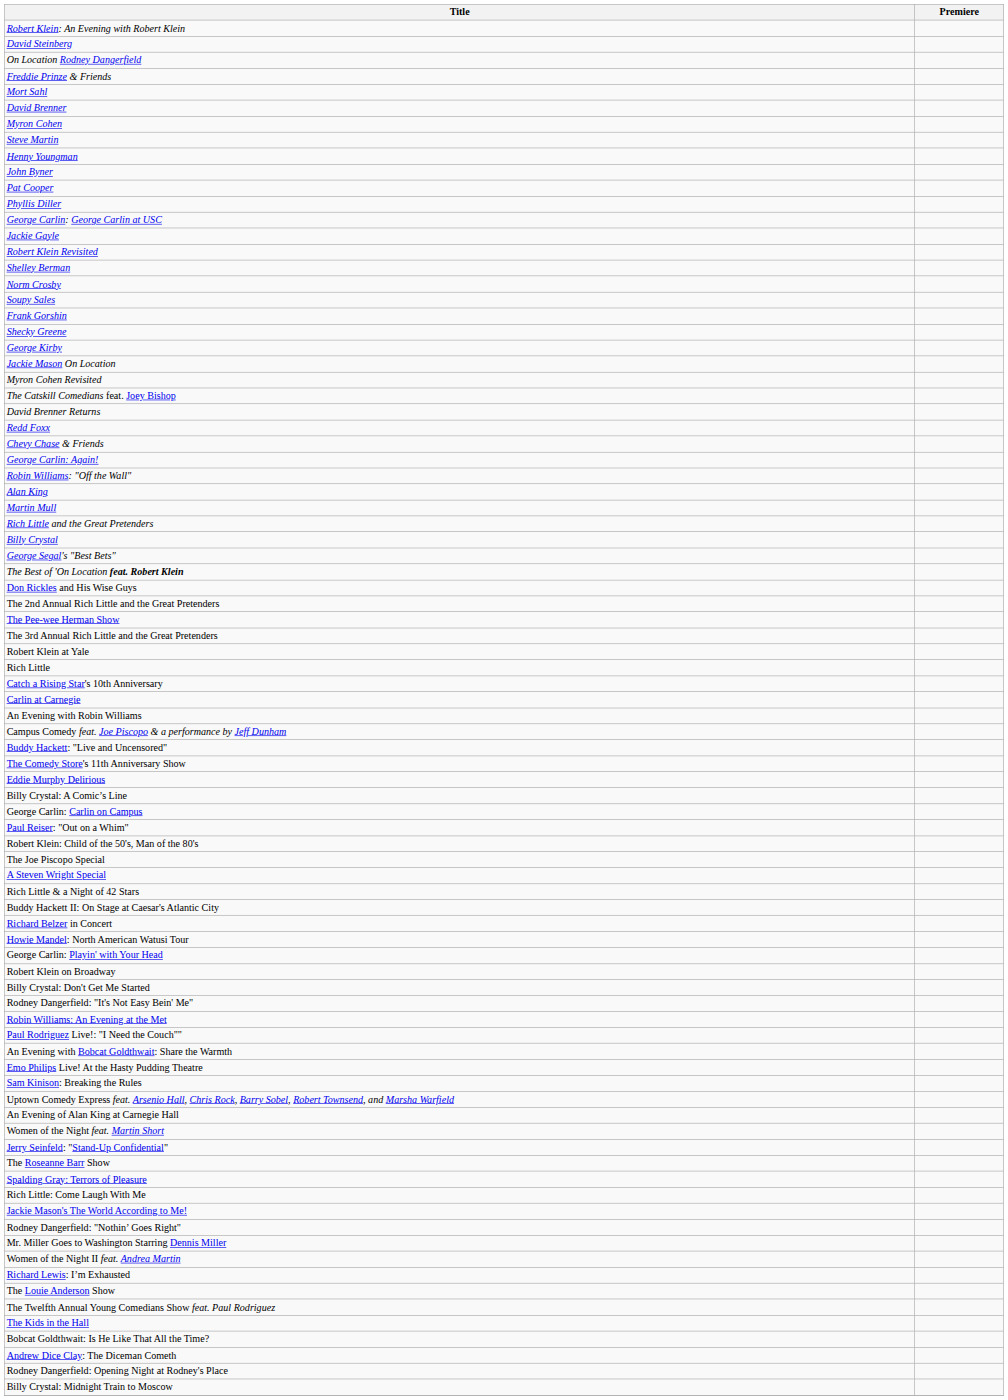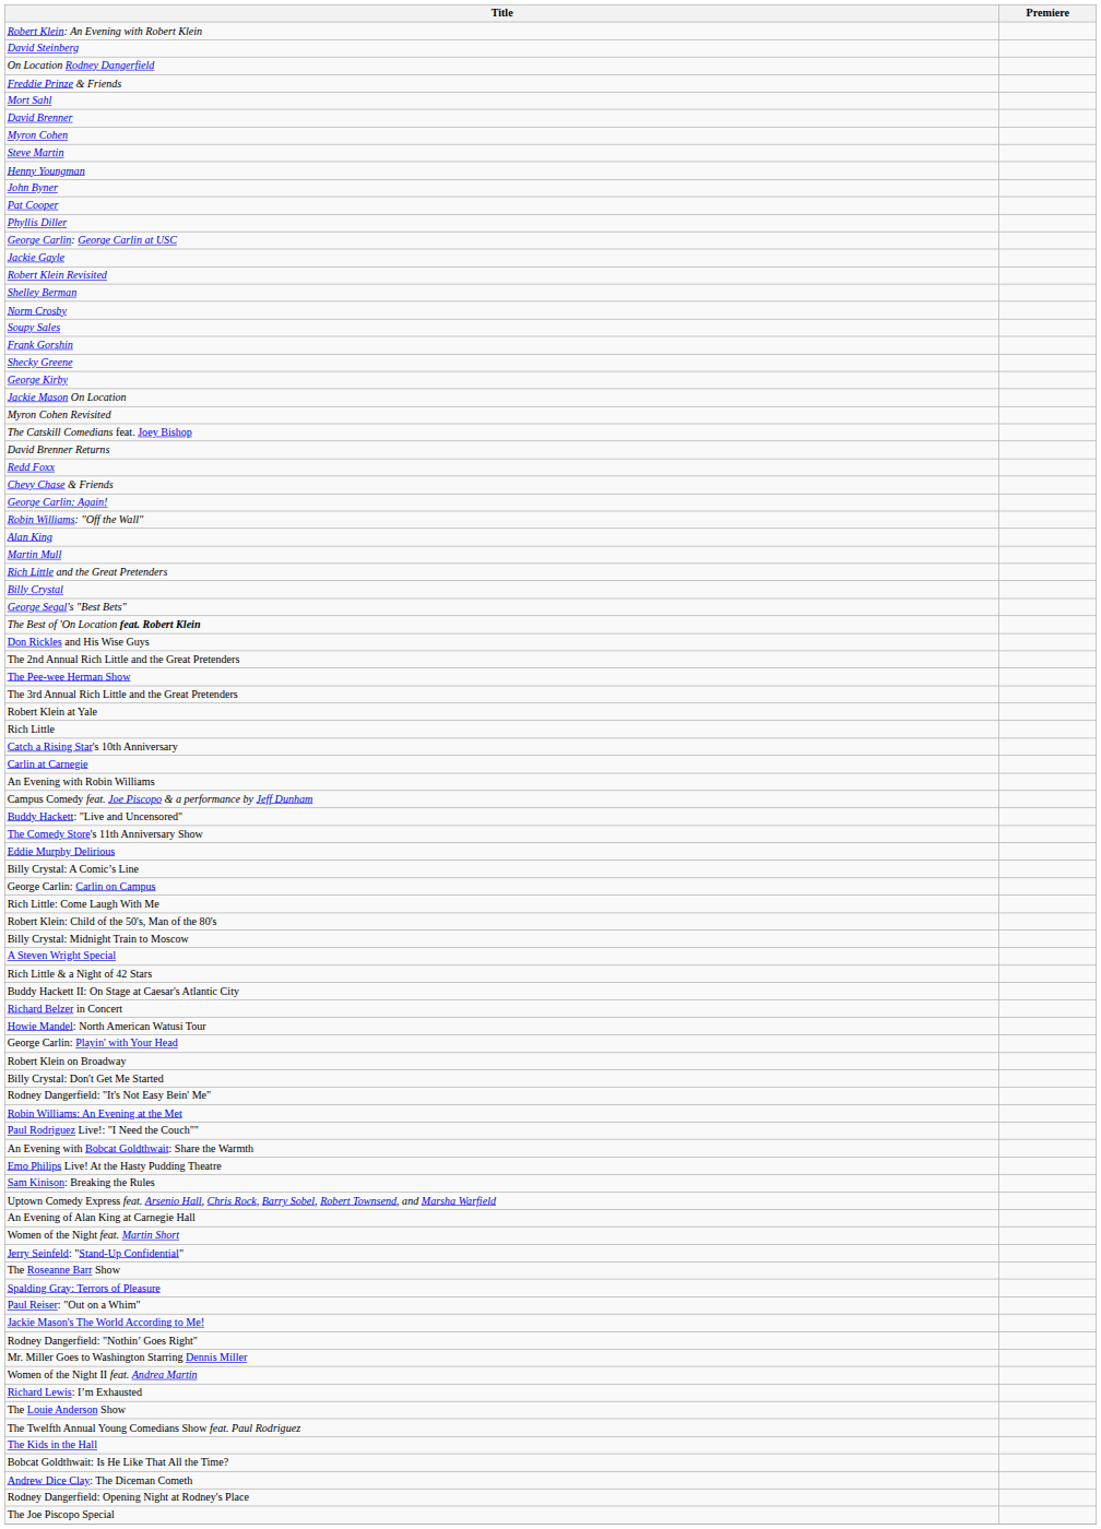 <table class="wikitable sortable" style="width:80%">
 <tr>
 <th>Title</th>
 <th>Premiere</th>
 </tr>
 <tr>
 <td><em><a href='#'>Robert Klein</a>: An Evening with Robert Klein</em></td>
 <td></td>
 </tr>
 <tr>
 <td><em><a href='#'>David Steinberg</a></em></td>
 <td></td>
 </tr>
 <tr>
 <td><em>On Location <a href='#'>Rodney Dangerfield</a></em></td>
 <td></td>
 </tr>
 <tr>
 <td><em><a href='#'>Freddie Prinze</a> & Friends</em></td>
 <td></td>
 </tr>
 <tr>
 <td><em><a href='#'>Mort Sahl</a></em></td>
 <td></td>
 </tr>
 <tr>
 <td><em><a href='#'>David Brenner</a></em></td>
 <td></td>
 </tr>
 <tr>
 <td><em><a href='#'>Myron Cohen</a></em></td>
 <td></td>
 </tr>
 <tr>
 <td><em><a href='#'>Steve Martin</a></em></td>
 <td></td>
 </tr>
 <tr>
 <td><em><a href='#'>Henny Youngman</a></em></td>
 <td></td>
 </tr>
 <tr>
 <td><em><a href='#'>John Byner</a></em></td>
 <td></td>
 </tr>
 <tr>
 <td><em><a href='#'>Pat Cooper</a></em></td>
 <td></td>
 </tr>
 <tr>
 <td><em><a href='#'>Phyllis Diller</a></em></td>
 <td></td>
 </tr>
 <tr>
 <td><em><a href='#'>George Carlin</a>: <a href='#'>George Carlin at USC</a></em></td>
 <td></td>
 </tr>
 <tr>
 <td><em><a href='#'>Jackie Gayle</a></em></td>
 <td></td>
 </tr>
 <tr>
 <td><em><a href='#'>Robert Klein Revisited</a></em></td>
 <td></td>
 </tr>
 <tr>
 <td><em><a href='#'>Shelley Berman</a></em></td>
 <td></td>
 </tr>
 <tr>
 <td><em><a href='#'>Norm Crosby</a></em></td>
 <td></td>
 </tr>
 <tr>
 <td><em><a href='#'>Soupy Sales</a></em></td>
 <td></td>
 </tr>
 <tr>
 <td><em><a href='#'>Frank Gorshin</a></em></td>
 <td></td>
 </tr>
 <tr>
 <td><em><a href='#'>Shecky Greene</a></em></td>
 <td></td>
 </tr>
 <tr>
 <td><em><a href='#'>George Kirby</a></em></td>
 <td></td>
 </tr>
 <tr>
 <td><em><a href='#'>Jackie Mason</a> On Location</em></td>
 <td></td>
 </tr>
 <tr>
 <td><em>Myron Cohen Revisited</em></td>
 <td></td>
 </tr>
 <tr>
 <td><em>The Catskill Comedians</em> feat. <a href='#'>Joey Bishop</a></td>
 <td></td>
 </tr>
 <tr>
 <td><em>David Brenner Returns</em></td>
 <td></td>
 </tr>
 <tr>
 <td><em><a href='#'>Redd Foxx</a></em></td>
 <td></td>
 </tr>
 <tr>
 <td><em><a href='#'>Chevy Chase</a> & Friends</em></td>
 <td></td>
 </tr>
 <tr>
 <td><em><a href='#'>George Carlin: Again!</a></em></td>
 <td></td>
 </tr>
 <tr>
 <td><em><a href='#'>Robin Williams</a>: "Off the Wall" </em></td>
 <td></td>
 </tr>
 <tr>
 <td><em><a href='#'>Alan King</a></em></td>
 <td></td>
 </tr>
 <tr>
 <td><em><a href='#'>Martin Mull</a></em></td>
 <td></td>
 </tr>
 <tr>
 <td><em><a href='#'>Rich Little</a> and the Great Pretenders</em></td>
 <td></td>
 </tr>
 <tr>
 <td><em><a href='#'>Billy Crystal</a></em></td>
 <td></td>
 </tr>
 <tr>
 <td><em><a href='#'>George Segal</a>'s "Best Bets"</em></td>
 <td></td>
 </tr>
 <tr>
 <td><em>The Best of 'On Location<strong> feat. Robert Klein</td>
 <td></td>
 </tr>
 <tr>
 <td></em><a href='#'>Don Rickles</a> and His Wise Guys<em></td>
 <td></td>
 </tr>
 <tr>
 <td></em>The 2nd Annual Rich Little and the Great Pretenders<em></td>
 <td></td>
 </tr>
 <tr>
 <td></em><a href='#'>The Pee-wee Herman Show</a><em></td>
 <td></td>
 </tr>
 <tr>
 <td></em>The 3rd Annual Rich Little and the Great Pretenders<em></td>
 <td></td>
 </tr>
 <tr>
 <td></em>Robert Klein at Yale<em></td>
 <td></td>
 </tr>
 <tr>
 <td></em>Rich Little<em></td>
 <td></td>
 </tr>
 <tr>
 <td></em><a href='#'>Catch a Rising Star</a>'s 10th Anniversary<em></td>
 <td></td>
 </tr>
 <tr>
 <td></em><a href='#'>Carlin at Carnegie</a><em></td>
 <td></td>
 </tr>
 <tr>
 <td></em>An Evening with Robin Williams<em></td>
 <td></td>
 </tr>
 <tr>
 <td></em>Campus Comedy<em> feat. <a href='#'>Joe Piscopo</a> & a performance by <a href='#'>Jeff Dunham</a></td>
 <td></td>
 </tr>
 <tr>
 <td></em><a href='#'>Buddy Hackett</a>: "Live and Uncensored"<em></td>
 <td></td>
 </tr>
 <tr>
 <td></em><a href='#'>The Comedy Store</a>'s 11th Anniversary Show<em></td>
 <td></td>
 </tr>
 <tr>
 <td></em><a href='#'>Eddie Murphy Delirious</a><em></td>
 <td></td>
 </tr>
 <tr>
 <td></em>Billy Crystal: A Comic’s Line<em></td>
 <td></td>
 </tr>
 <tr>
 <td></em>George Carlin: <a href='#'>Carlin on Campus</a><em></td>
 <td></td>
 </tr>
 <tr>
-<td></em><a href='#'>Paul Reiser</a>: "Out on a Whim"<em></td>
+<td></em>Rich Little: Come Laugh With Me<em></td>
 <td></td>
 </tr>
 <tr>
 <td></em>Robert Klein: Child of the 50's, Man of the 80's<em></td>
 <td></td>
 </tr>
 <tr>
-<td></em>The Joe Piscopo Special<em></td>
+<td></em>Billy Crystal: Midnight Train to Moscow<em></td>
 <td></td>
 </tr>
 <tr>
 <td></em><a href='#'>A Steven Wright Special</a><em></td>
 <td></td>
 </tr>
 <tr>
 <td></em>Rich Little & a Night of 42 Stars<em></td>
 <td></td>
 </tr>
 <tr>
 <td></em>Buddy Hackett II: On Stage at Caesar's Atlantic City<em></td>
 <td></td>
 </tr>
 <tr>
 <td></em><a href='#'>Richard Belzer</a> in Concert<em></td>
 <td></td>
 </tr>
 <tr>
 <td></em><a href='#'>Howie Mandel</a>: North American Watusi Tour<em></td>
 <td></td>
 </tr>
 <tr>
 <td></em>George Carlin: <a href='#'>Playin' with Your Head</a><em></td>
 <td></td>
 </tr>
 <tr>
 <td></em>Robert Klein on Broadway<em></td>
 <td></td>
 </tr>
 <tr>
 <td></em>Billy Crystal: Don't Get Me Started<em></td>
 <td></td>
 </tr>
 <tr>
 <td></em>Rodney Dangerfield: "It's Not Easy Bein' Me"<em></td>
 <td></td>
 </tr>
 <tr>
 <td></em><a href='#'>Robin Williams: An Evening at the Met</a><em></td>
 <td></td>
 </tr>
 <tr>
 <td></em><a href='#'>Paul Rodriguez</a> Live!: "I Need the Couch""<em></td>
 <td></td>
 </tr>
 <tr>
 <td></em>An Evening with <a href='#'>Bobcat Goldthwait</a>: Share the Warmth<em></td>
 <td></td>
 </tr>
 <tr>
 <td></em><a href='#'>Emo Philips</a> Live! At the Hasty Pudding Theatre<em></td>
 <td></td>
 </tr>
 <tr>
 <td></em><a href='#'>Sam Kinison</a>: Breaking the Rules<em></td>
 <td></td>
 </tr>
 <tr>
 <td></em>Uptown Comedy Express<em> feat. <a href='#'>Arsenio Hall</a>, <a href='#'>Chris Rock</a>, <a href='#'>Barry Sobel</a>, <a href='#'>Robert Townsend</a>, and <a href='#'>Marsha Warfield</a></td>
 <td></td>
 </tr>
 <tr>
 <td></em>An Evening of Alan King at Carnegie Hall<em></td>
 <td></td>
 </tr>
 <tr>
 <td></em>Women of the Night<em> feat. <a href='#'>Martin Short</a></td>
 <td></td>
 </tr>
 <tr>
 <td></em><a href='#'>Jerry Seinfeld</a>: "<a href='#'>Stand-Up Confidential</a>"<em></td>
 <td></td>
 </tr>
 <tr>
 <td></em>The <a href='#'>Roseanne Barr</a> Show<em></td>
 <td></td>
 </tr>
 <tr>
 <td></em><a href='#'>Spalding Gray: Terrors of Pleasure</a><em></td>
 <td></td>
 </tr>
 <tr>
-<td></em>Rich Little: Come Laugh With Me<em></td>
+<td></em><a href='#'>Paul Reiser</a>: "Out on a Whim"<em></td>
 <td></td>
 </tr>
 <tr>
 <td></em><a href='#'>Jackie Mason's The World According to Me!</a><em></td>
 <td></td>
 </tr>
 <tr>
 <td></em>Rodney Dangerfield: "Nothin’ Goes Right"<em></td>
 <td></td>
 </tr>
 <tr>
 <td></em>Mr. Miller Goes to Washington Starring <a href='#'>Dennis Miller</a><em></td>
 <td></td>
 </tr>
 <tr>
 <td></em>Women of the Night II<em> feat. <a href='#'>Andrea Martin</a></td>
 <td></td>
 </tr>
 <tr>
 <td></em><a href='#'>Richard Lewis</a>: I’m Exhausted<em></td>
 <td></td>
 </tr>
 <tr>
 <td></em>The <a href='#'>Louie Anderson</a> Show<em></td>
 <td></td>
 </tr>
 <tr>
 <td></em>The Twelfth Annual Young Comedians Show<em> feat. Paul Rodriguez</td>
 <td></td>
 </tr>
 <tr>
 <td></em><a href='#'>The Kids in the Hall</a><em></td>
 <td></td>
 </tr>
 <tr>
 <td></em>Bobcat Goldthwait: Is He Like That All the Time?<em></td>
 <td></td>
 </tr>
 <tr>
 <td></em><a href='#'>Andrew Dice Clay</a>: The Diceman Cometh<em></td>
 <td></td>
 </tr>
 <tr>
 <td></em>Rodney Dangerfield: Opening Night at Rodney's Place<em></td>
 <td></td>
 </tr>
 <tr>
-<td></em>Billy Crystal: Midnight Train to Moscow<em></td>
+<td></em>The Joe Piscopo Special<em></td>
 <td></td>
 </tr>
 <tr>
 </tr>
 </table>
